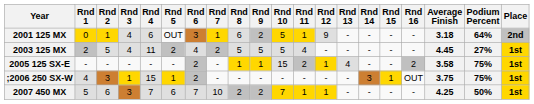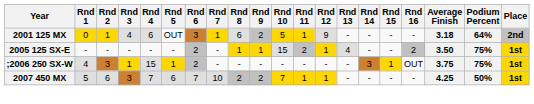 <table class="wikitable" style="font-size: 85%; text-align:center">
 <tr valign="top">
 <th valign="middle">Year</th>
 <th>Rnd<br>1</th>
 <th>Rnd<br>2</th>
 <th>Rnd<br>3</th>
 <th>Rnd<br>4</th>
 <th>Rnd<br>5</th>
 <th>Rnd<br>6</th>
 <th>Rnd<br>7</th>
 <th>Rnd<br>8</th>
 <th>Rnd<br>9</th>
 <th>Rnd<br>10</th>
 <th>Rnd<br>11</th>
 <th>Rnd<br>12</th>
 <th>Rnd<br>13</th>
 <th>Rnd<br>14</th>
 <th>Rnd<br>15</th>
 <th>Rnd<br>16</th>
 <th valign="middle">Average<br>Finish</th>
 <th valign="middle">Podium<br>Percent</th>
 <th valign="middle">Place</th>
 </tr>
 <tr>
 <th>2001 125 MX</th>
 <td style="background:gold;">0</td>
 <td style="background:gold;">1</td>
 <td style="background:#dfdfdf;">4</td>
 <td style="background:#dfdfdf;">6</td>
 <td>OUT</td>
 <td style="background:#cd7f32;">3</td>
 <td style="background:gold;">1</td>
 <td style="background:#dfdfdf;">6</td>
 <td style="background:silver;">2</td>
 <td style="background:gold;">5</td>
 <td style="background:gold;">1</td>
 <td style="background:#dfdfdf;">9</td>
 <td>-</td>
 <td>-</td>
 <td>-</td>
 <td>-</td>
 <th>3.18</th>
 <th>64%</th>
 <th style="background:silver;">2nd</th>
 </tr>
 <tr>
-<th>2003 125 MX</th>
-<td style="background:silver;">2</td>
-<td style="background:#dfdfdf;">5</td>
-<td style="background:#dfdfdf;">4</td>
-<td style="background:#dfdfdf;">11</td>
-<td style="background:silver;">2</td>
-<td style="background:#dfdfdf;">4</td>
-<td style="background:silver;">2</td>
-<td style="background:#dfdfdf;">5</td>
-<td style="background:#dfdfdf;">5</td>
-<td style="background:#dfdfdf;">5</td>
-<td style="background:#dfdfdf;">4</td>
-<td>-</td>
-<td>-</td>
-<td>-</td>
-<td>-</td>
-<td>-</td>
-<th>4.45</th>
-<th>27%</th>
-<th style="background:gold;">1st</th>
-</tr>
-<tr>
 <th>2005 125 SX-E</th>
 <td>-</td>
 <td>-</td>
 <td>-</td>
 <td>-</td>
 <td>-</td>
 <td style="background:silver;">2</td>
 <td>-</td>
 <td style="background:gold;">1</td>
 <td style="background:gold;">1</td>
 <td style="background:#dfdfdf;">15</td>
 <td style="background:silver;">2</td>
 <td style="background:gold;">1</td>
 <td style="background:#dfdfdf;">4</td>
 <td>-</td>
 <td>-</td>
 <td style="background:silver;">2</td>
-<th>3.58</th>
+<th>3.50</th>
 <th>75%</th>
 <th style="background:gold;">1st</th>
 </tr>
 <tr>
 <th>;2006 250 SX-W</th>
 <td style="background:#dfdfdf;">4</td>
 <td style="background:#cd7f32;">3</td>
 <td style="background:gold;">1</td>
 <td style="background:#dfdfdf;">15</td>
 <td style="background:gold;">1</td>
 <td style="background:silver;">2</td>
 <td>-</td>
 <td>-</td>
 <td>-</td>
 <td>-</td>
 <td>-</td>
 <td>-</td>
 <td>-</td>
 <td style="background:#cd7f32;">3</td>
 <td style="background:gold;">1</td>
 <td>OUT</td>
 <th>3.75</th>
 <th>75%</th>
 <th style="background:gold;">1st</th>
 </tr>
 <tr>
 <th>2007 450 MX</th>
 <td style="background:#dfdfdf;">5</td>
 <td style="background:#dfdfdf;">6</td>
 <td style="background:#cd7f32;">3</td>
 <td style="background:#dfdfdf;">7</td>
 <td style="background:#dfdfdf;">6</td>
 <td style="background:#dfdfdf;">7</td>
 <td style="background:#dfdfdf;">10</td>
 <td style="background:silver;">2</td>
 <td style="background:silver;">2</td>
 <td style="background:gold;">7</td>
 <td style="background:gold;">1</td>
 <td style="background:gold;">1</td>
 <td>-</td>
 <td>-</td>
 <td>-</td>
 <td>-</td>
 <th>4.25</th>
 <th>50%</th>
 <th style="background:gold;">1st</th>
 </tr>
 </table>
